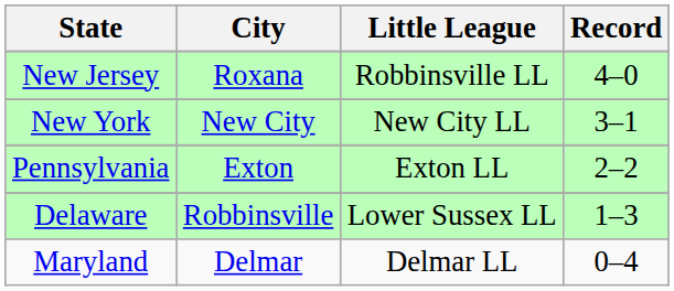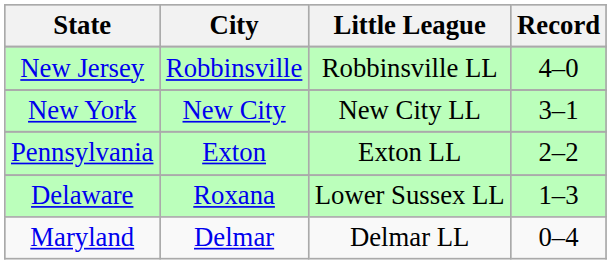 <table class="wikitable">
 <tr>
 <th>State</th>
 <th>City</th>
 <th>Little League</th>
 <th>Record</th>
 </tr>
 <tr>
 </tr>
 <tr bgcolor=#bbffbb>
 <td align=center> <a href='#'>New Jersey</a></td>
-<td align=center><a href='#'>Roxana</a></td>
+<td align=center><a href='#'>Robbinsville</a></td>
 <td align=center>Robbinsville LL</td>
 <td align=center>4–0</td>
 </tr>
 <tr>
 </tr>
 <tr bgcolor=#bbffbb>
 <td align=center> <a href='#'>New York</a></td>
 <td align=center><a href='#'>New City</a></td>
 <td align=center>New City LL</td>
 <td align=center>3–1</td>
 </tr>
 <tr>
 </tr>
 <tr bgcolor=#bbffbb>
 <td align=center> <a href='#'>Pennsylvania</a></td>
 <td align=center><a href='#'>Exton</a></td>
 <td align=center>Exton LL</td>
 <td align=center>2–2</td>
 </tr>
 <tr>
 </tr>
 <tr bgcolor=#bbffbb>
 <td align=center> <a href='#'>Delaware</a></td>
-<td align=center><a href='#'>Robbinsville</a></td>
+<td align=center><a href='#'>Roxana</a></td>
 <td align=center>Lower Sussex LL</td>
 <td align=center>1–3</td>
 </tr>
 <tr>
 <td align=center> <a href='#'>Maryland</a></td>
 <td align=center><a href='#'>Delmar</a></td>
 <td align=center>Delmar LL</td>
 <td align=center>0–4</td>
 </tr>
 </table>
